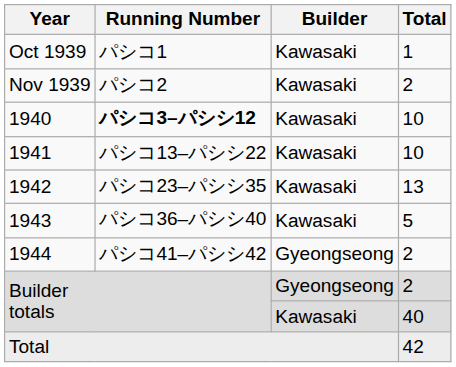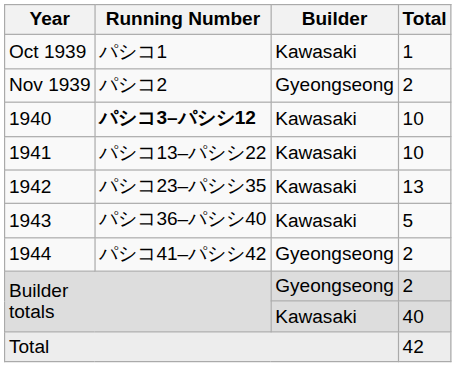 <table class="wikitable">
 <tr>
 <th>Year</th>
 <th>Running Number</th>
 <th>Builder</th>
 <th>Total</th>
 </tr>
 <tr>
 <td>Oct 1939</td>
 <td>パシコ1</td>
 <td>Kawasaki</td>
 <td>1</td>
 </tr>
 <tr>
 <td>Nov 1939</td>
 <td>パシコ2</td>
-<td>Kawasaki</td>
+<td>Gyeongseong</td>
 <td>2</td>
 </tr>
 <tr>
 <td>1940</td>
 <td><strong>パシコ3–パシシ12</strong></td>
 <td>Kawasaki</td>
 <td>10</td>
 </tr>
 <tr>
 <td>1941</td>
 <td>パシコ13–パシシ22</td>
 <td>Kawasaki</td>
 <td>10</td>
 </tr>
 <tr>
 <td>1942</td>
 <td>パシコ23–パシシ35</td>
 <td>Kawasaki</td>
 <td>13</td>
 </tr>
 <tr>
 <td>1943</td>
 <td>パシコ36–パシシ40</td>
 <td>Kawasaki</td>
 <td>5</td>
 </tr>
 <tr>
 <td>1944</td>
 <td>パシコ41–パシシ42</td>
 <td>Gyeongseong</td>
 <td>2</td>
 </tr>
 <tr>
 <td bgcolor=#dddddd rowspan="2" colspan="2">Builder<br>totals</td>
 <td bgcolor=#dddddd>Gyeongseong</td>
 <td bgcolor=#dddddd>2</td>
 </tr>
 <tr>
 <td bgcolor=#dddddd>Kawasaki</td>
 <td bgcolor=#dddddd>40</td>
 </tr>
 <tr>
 <td bgcolor=#ededed colspan="3">Total</td>
 <td bgcolor=#ededed>42</td>
 </tr>
 </table>
